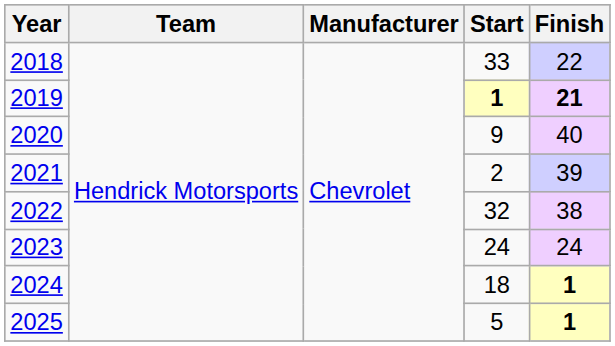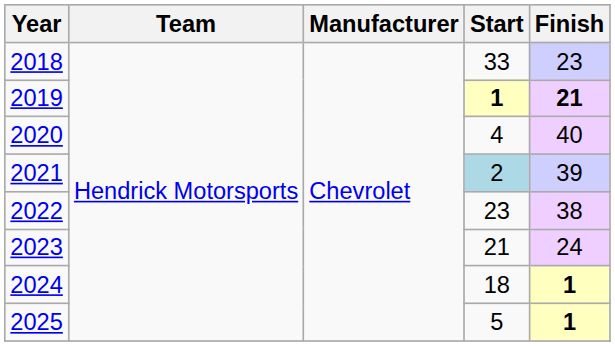 <table class="wikitable" style="font-size: 90%;">
 <tr>
 <th>Year</th>
 <th>Team</th>
 <th>Manufacturer</th>
 <th>Start</th>
 <th>Finish</th>
 </tr>
 <tr>
 <td><a href='#'>2018</a></td>
 <td rowspan=8><a href='#'>Hendrick Motorsports</a></td>
 <td rowspan=8><a href='#'>Chevrolet</a></td>
 <td align=center>33</td>
-<td align=center style="background:#CFCFFF;">22</td>
+<td align=center style="background:#CFCFFF;">23</td>
 </tr>
 <tr>
 <td><a href='#'>2019</a></td>
 <td align=center style="background:#FFFFBF;"><strong>1</strong></td>
 <td align=center style="background:#EFCFFF;"><strong>21</strong></td>
 </tr>
 <tr>
 <td><a href='#'>2020</a></td>
-<td align=center>9</td>
+<td align=center>4</td>
 <td align=center style="background:#EFCFFF;">40</td>
 </tr>
 <tr>
 <td><a href='#'>2021</a></td>
-<td align=center>2</td>
+<td align=center style="background: lightblue;">2</td>
 <td align=center style="background:#CFCFFF;">39</td>
 </tr>
 <tr>
 <td><a href='#'>2022</a></td>
-<td align=center>32</td>
+<td align=center>23</td>
 <td align=center style="background:#EFCFFF;">38</td>
 </tr>
 <tr>
 <td><a href='#'>2023</a></td>
-<td align=center>24</td>
+<td align=center>21</td>
 <td align=center style="background:#EFCFFF;">24</td>
 </tr>
 <tr>
 <td><a href='#'>2024</a></td>
 <td align=center>18</td>
 <td align=center style="background:#FFFFBF;"><strong>1</strong></td>
 </tr>
 <tr>
 <td><a href='#'>2025</a></td>
 <td align=center>5</td>
 <td align=center style="background:#FFFFBF;"><strong>1</strong></td>
 </tr>
 </table>
